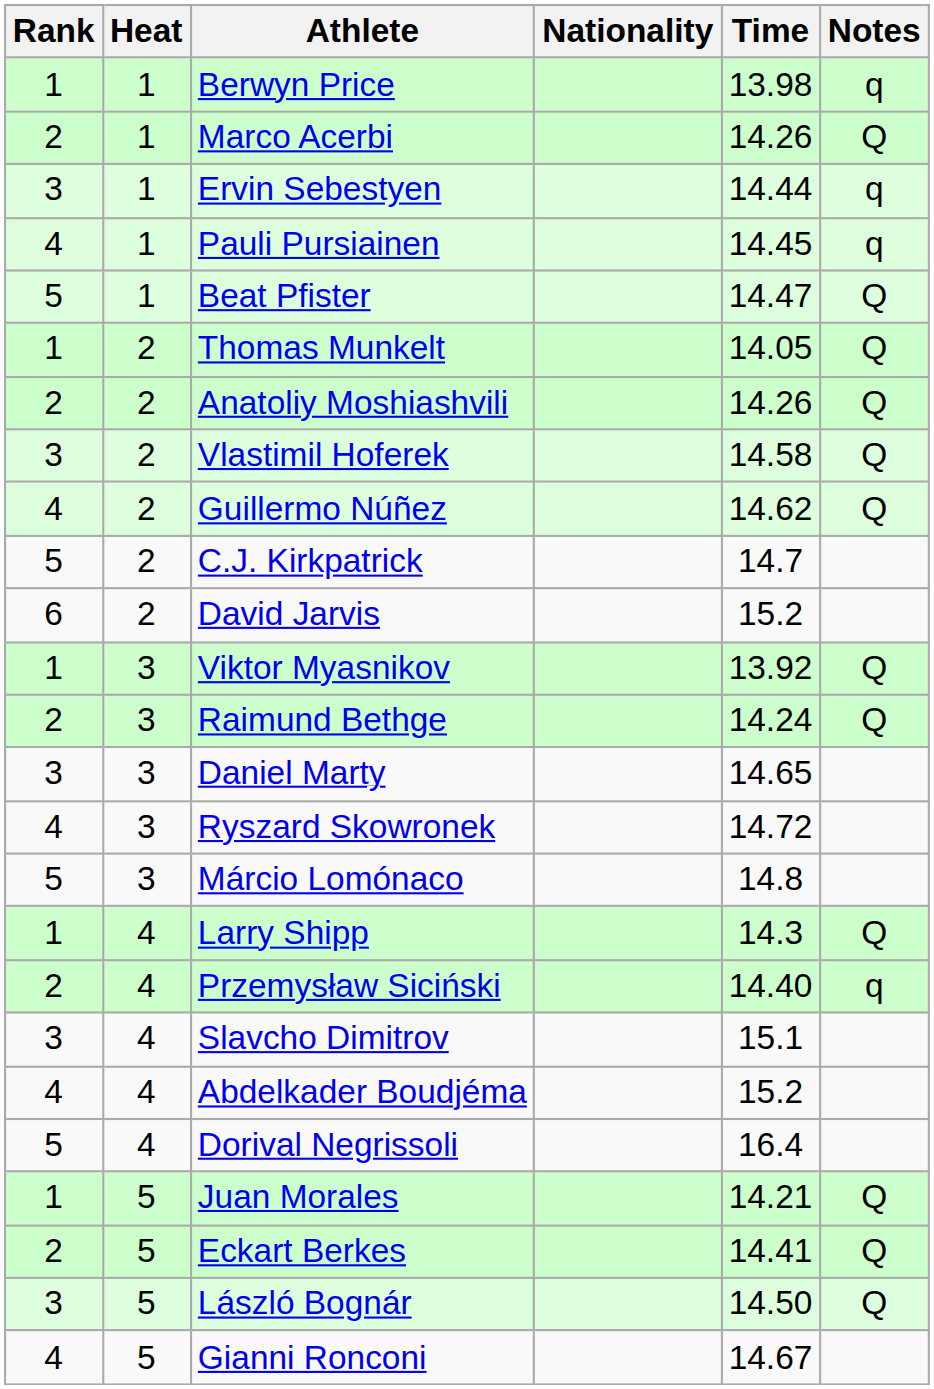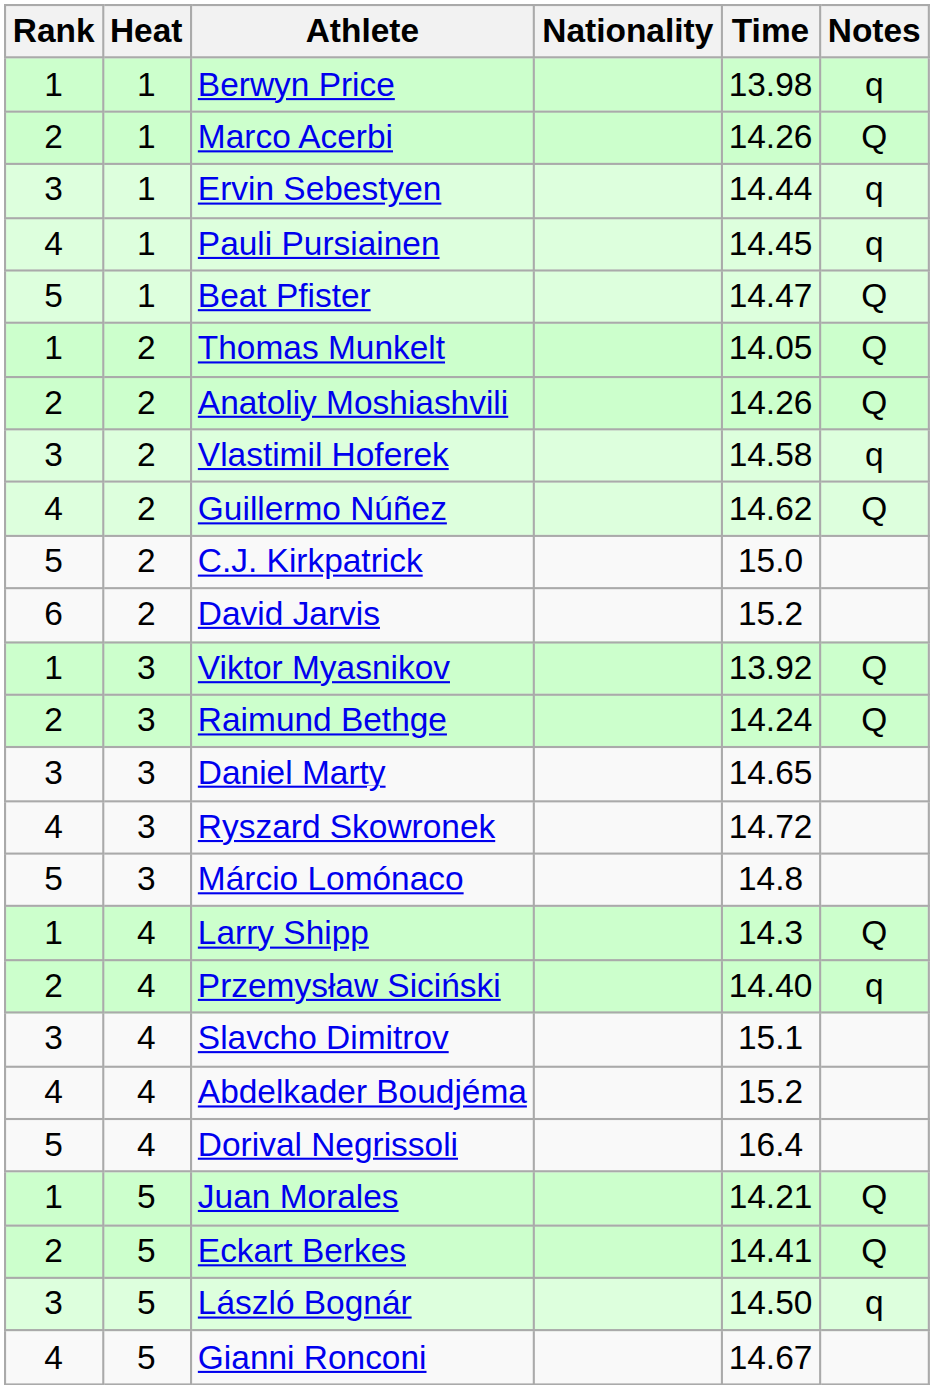 <table class="wikitable sortable" style="text-align:center">
 <tr>
 <th>Rank</th>
 <th>Heat</th>
 <th>Athlete</th>
 <th>Nationality</th>
 <th>Time</th>
 <th>Notes</th>
 </tr>
 <tr bgcolor=ccffcc>
 <td>1</td>
 <td>1</td>
 <td align=left><a href='#'>Berwyn Price</a></td>
 <td align=left></td>
 <td>13.98</td>
 <td>q</td>
 </tr>
 <tr bgcolor=ccffcc>
 <td>2</td>
 <td>1</td>
 <td align=left><a href='#'>Marco Acerbi</a></td>
 <td align=left></td>
 <td>14.26</td>
 <td>Q</td>
 </tr>
 <tr bgcolor=ddffdd>
 <td>3</td>
 <td>1</td>
 <td align=left><a href='#'>Ervin Sebestyen</a></td>
 <td align=left></td>
 <td>14.44</td>
 <td>q</td>
 </tr>
 <tr bgcolor=ddffdd>
 <td>4</td>
 <td>1</td>
 <td align=left><a href='#'>Pauli Pursiainen</a></td>
 <td align=left></td>
 <td>14.45</td>
 <td>q</td>
 </tr>
 <tr bgcolor=ddffdd>
 <td>5</td>
 <td>1</td>
 <td align=left><a href='#'>Beat Pfister</a></td>
 <td align=left></td>
 <td>14.47</td>
 <td>Q</td>
 </tr>
 <tr bgcolor=ccffcc>
 <td>1</td>
 <td>2</td>
 <td align=left><a href='#'>Thomas Munkelt</a></td>
 <td align=left></td>
 <td>14.05</td>
 <td>Q</td>
 </tr>
 <tr bgcolor=ccffcc>
 <td>2</td>
 <td>2</td>
 <td align=left><a href='#'>Anatoliy Moshiashvili</a></td>
 <td align=left></td>
 <td>14.26</td>
 <td>Q</td>
 </tr>
 <tr bgcolor=ddffdd>
 <td>3</td>
 <td>2</td>
 <td align=left><a href='#'>Vlastimil Hoferek</a></td>
 <td align=left></td>
 <td>14.58</td>
-<td>Q</td>
+<td>q</td>
 </tr>
 <tr bgcolor=ddffdd>
 <td>4</td>
 <td>2</td>
 <td align=left><a href='#'>Guillermo Núñez</a></td>
 <td align=left></td>
 <td>14.62</td>
 <td>Q</td>
 </tr>
 <tr>
 <td>5</td>
 <td>2</td>
 <td align=left><a href='#'>C.J. Kirkpatrick</a></td>
 <td align=left></td>
-<td>14.7</td>
+<td>15.0</td>
 <td></td>
 </tr>
 <tr>
 <td>6</td>
 <td>2</td>
 <td align=left><a href='#'>David Jarvis</a></td>
 <td align=left></td>
 <td>15.2</td>
 <td></td>
 </tr>
 <tr bgcolor=ccffcc>
 <td>1</td>
 <td>3</td>
 <td align=left><a href='#'>Viktor Myasnikov</a></td>
 <td align=left></td>
 <td>13.92</td>
 <td>Q</td>
 </tr>
 <tr bgcolor=ccffcc>
 <td>2</td>
 <td>3</td>
 <td align=left><a href='#'>Raimund Bethge</a></td>
 <td align=left></td>
 <td>14.24</td>
 <td>Q</td>
 </tr>
 <tr>
 <td>3</td>
 <td>3</td>
 <td align=left><a href='#'>Daniel Marty</a></td>
 <td align=left></td>
 <td>14.65</td>
 <td></td>
 </tr>
 <tr>
 <td>4</td>
 <td>3</td>
 <td align=left><a href='#'>Ryszard Skowronek</a></td>
 <td align=left></td>
 <td>14.72</td>
 <td></td>
 </tr>
 <tr>
 <td>5</td>
 <td>3</td>
 <td align=left><a href='#'>Márcio Lomónaco</a></td>
 <td align=left></td>
 <td>14.8</td>
 <td></td>
 </tr>
 <tr bgcolor=ccffcc>
 <td>1</td>
 <td>4</td>
 <td align=left><a href='#'>Larry Shipp</a></td>
 <td align=left></td>
 <td>14.3</td>
 <td>Q</td>
 </tr>
 <tr bgcolor=ccffcc>
 <td>2</td>
 <td>4</td>
 <td align=left><a href='#'>Przemysław Siciński</a></td>
 <td align=left></td>
 <td>14.40</td>
 <td>q</td>
 </tr>
 <tr>
 <td>3</td>
 <td>4</td>
 <td align=left><a href='#'>Slavcho Dimitrov</a></td>
 <td align=left></td>
 <td>15.1</td>
 <td></td>
 </tr>
 <tr>
 <td>4</td>
 <td>4</td>
 <td align=left><a href='#'>Abdelkader Boudjéma</a></td>
 <td align=left></td>
 <td>15.2</td>
 <td></td>
 </tr>
 <tr>
 <td>5</td>
 <td>4</td>
 <td align=left><a href='#'>Dorival Negrissoli</a></td>
 <td align=left></td>
 <td>16.4</td>
 <td></td>
 </tr>
 <tr bgcolor=ccffcc>
 <td>1</td>
 <td>5</td>
 <td align=left><a href='#'>Juan Morales</a></td>
 <td align=left></td>
 <td>14.21</td>
 <td>Q</td>
 </tr>
 <tr bgcolor=ccffcc>
 <td>2</td>
 <td>5</td>
 <td align=left><a href='#'>Eckart Berkes</a></td>
 <td align=left></td>
 <td>14.41</td>
 <td>Q</td>
 </tr>
 <tr bgcolor=ddffdd>
 <td>3</td>
 <td>5</td>
 <td align=left><a href='#'>László Bognár</a></td>
 <td align=left></td>
 <td>14.50</td>
-<td>Q</td>
+<td>q</td>
 </tr>
 <tr>
 <td>4</td>
 <td>5</td>
 <td align=left><a href='#'>Gianni Ronconi</a></td>
 <td align=left></td>
 <td>14.67</td>
 <td></td>
 </tr>
 </table>
